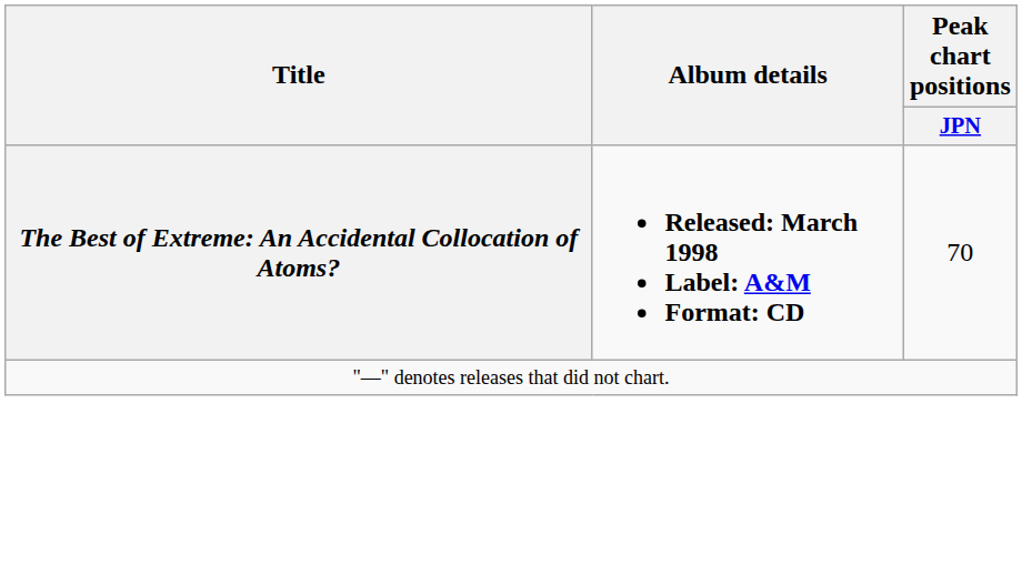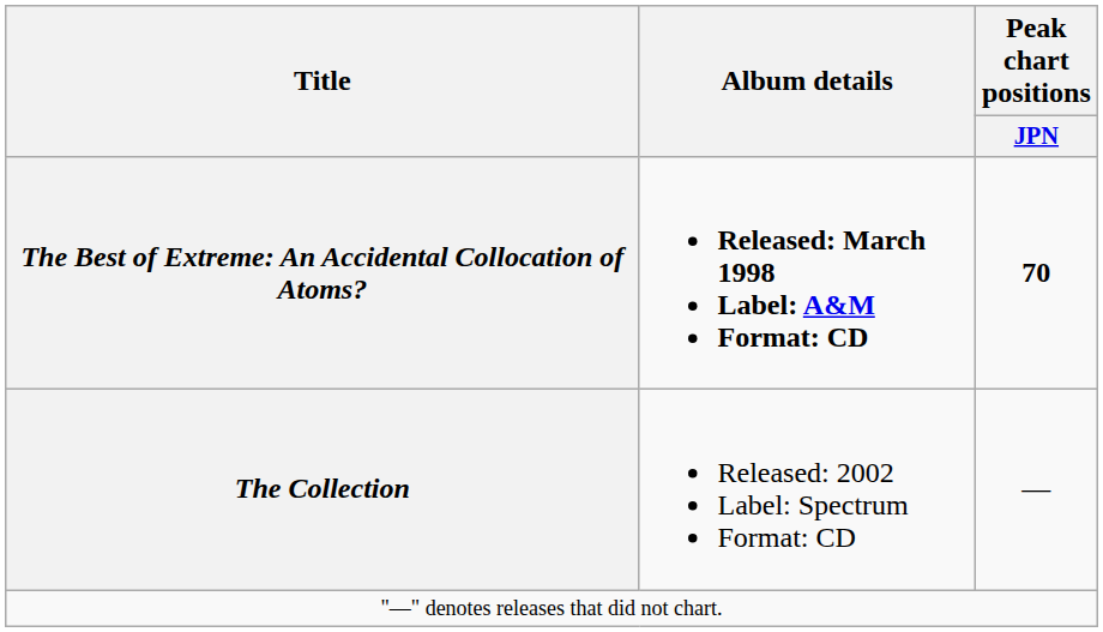 <table class="wikitable plainrowheaders">
 <tr>
 <th scope="col" rowspan="2">Title</th>
 <th scope="col" rowspan="2">Album details</th>
 <th scope="col" colspan="1">Peak chart positions</th>
 </tr>
 <tr>
 <th style="width:3em;font-size:85%"><a href='#'>JPN</a><br></th>
 </tr>
 <tr>
 <th scope="row"><em>The Best of Extreme: An Accidental Collocation of Atoms?</em></th>
 <td><strong><br><ul><li>Released: March 1998</li><li>Label: <a href='#'>A&M</a></li><li>Format: CD</li></ul></strong></td>
-<td align="center">70</td>
+<td align="center"><strong>70</strong></td>
+</tr>
+<tr>
+<th scope="row"><em>The Collection</em></th>
+<td><br><ul><li>Released: 2002</li><li>Label: Spectrum</li><li>Format: CD</li></ul></td>
+<td align="center">—</td>
 </tr>
 <tr>
 <td colspan="3" align="center" style="font-size: 9pt">"—" denotes releases that did not chart.</td>
 </tr>
 </table>
